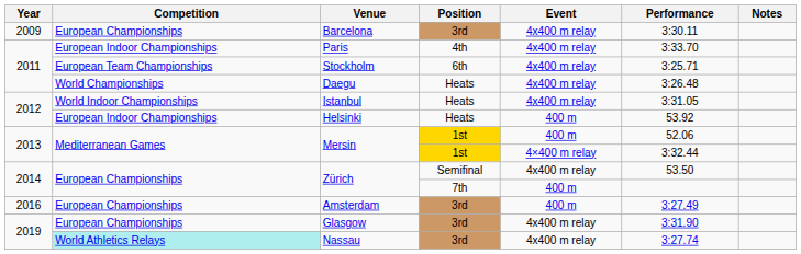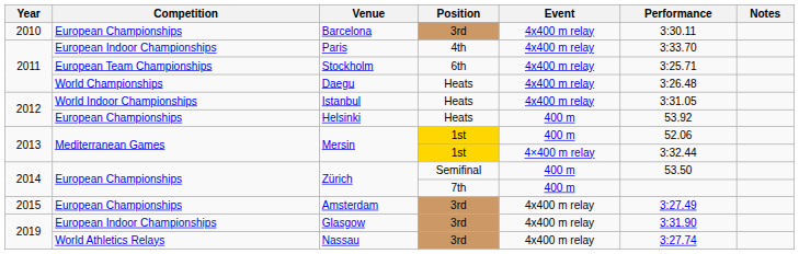 <table class="wikitable" width=65% style="font-size:90%; text-align:center;">
 <tr>
 <th>Year</th>
 <th>Competition</th>
 <th>Venue</th>
 <th>Position</th>
 <th>Event</th>
 <th>Performance</th>
 <th>Notes</th>
 </tr>
 <tr>
-<td rowspan=1>2009</td>
+<td rowspan=1>2010</td>
 <td align=left><a href='#'>European Championships</a></td>
 <td align=left> <a href='#'>Barcelona</a></td>
 <td bgcolor=cc9966>3rd</td>
 <td><a href='#'>4x400 m relay</a></td>
 <td>3:30.11</td>
 <td></td>
 </tr>
 <tr>
 <td rowspan=3>2011</td>
 <td align=left><a href='#'>European Indoor Championships</a></td>
 <td align=left> <a href='#'>Paris</a></td>
 <td>4th</td>
 <td><a href='#'>4x400 m relay</a></td>
 <td>3:33.70</td>
 <td></td>
 </tr>
 <tr>
 <td align=left><a href='#'>European Team Championships</a></td>
 <td align=left> <a href='#'>Stockholm</a></td>
 <td>6th</td>
 <td><a href='#'>4x400 m relay</a></td>
 <td>3:25.71</td>
 <td></td>
 </tr>
 <tr>
 <td align=left><a href='#'>World Championships</a></td>
 <td align=left> <a href='#'>Daegu</a></td>
 <td>Heats</td>
 <td><a href='#'>4x400 m relay</a></td>
 <td>3:26.48</td>
 <td></td>
 </tr>
 <tr>
 <td rowspan=2>2012</td>
 <td align=left><a href='#'>World Indoor Championships</a></td>
 <td align=left> <a href='#'>Istanbul</a></td>
 <td>Heats</td>
 <td><a href='#'>4x400 m relay</a></td>
 <td>3:31.05</td>
 <td></td>
 </tr>
 <tr>
-<td align=left><a href='#'>European Indoor Championships</a></td>
+<td align=left><a href='#'>European Championships</a></td>
 <td align=left> <a href='#'>Helsinki</a></td>
 <td>Heats</td>
 <td><a href='#'>400 m</a></td>
 <td>53.92</td>
 <td></td>
 </tr>
 <tr>
 <td rowspan=2>2013</td>
 <td rowspan=2 align=left><a href='#'>Mediterranean Games</a></td>
 <td rowspan=2 align=left> <a href='#'>Mersin</a></td>
 <td bgcolor=gold>1st</td>
 <td><a href='#'>400 m</a></td>
 <td>52.06</td>
 <td></td>
 </tr>
 <tr>
 <td bgcolor=gold>1st</td>
 <td><a href='#'>4×400 m relay</a></td>
 <td>3:32.44</td>
 <td></td>
 </tr>
 <tr>
 <td rowspan=2>2014</td>
 <td rowspan=2 align=left><a href='#'>European Championships</a></td>
 <td rowspan=2 align=left> <a href='#'>Zürich</a></td>
 <td>Semifinal</td>
-<td>4x400 m relay</td>
+<td><a href='#'>400 m</a></td>
 <td>53.50</td>
 <td></td>
 </tr>
 <tr>
 <td>7th</td>
 <td><a href='#'>400 m</a></td>
 <td 3:28.30></td>
 <td></td>
 </tr>
 <tr>
-<td>2016</td>
+<td>2015</td>
 <td align=left><a href='#'>European Championships</a></td>
 <td align=left> <a href='#'>Amsterdam</a></td>
 <td bgcolor=cc9966>3rd</td>
-<td><a href='#'>400 m</a></td>
+<td>4x400 m relay</td>
 <td><a href='#'>3:27.49</a></td>
 <td></td>
 </tr>
 <tr>
 <td rowspan=2>2019</td>
-<td align=left><a href='#'>European Championships</a></td>
+<td align=left><a href='#'>European Indoor Championships</a></td>
 <td align=left> <a href='#'>Glasgow</a></td>
 <td bgcolor=cc9966>3rd</td>
 <td>4x400 m relay</td>
 <td><a href='#'>3:31.90</a></td>
 <td></td>
 </tr>
 <tr>
-<td align=left style="background: paleturquoise;"><a href='#'>World Athletics Relays</a></td>
+<td align=left><a href='#'>World Athletics Relays</a></td>
 <td align=left> <a href='#'>Nassau</a></td>
 <td bgcolor=cc9966>3rd</td>
 <td>4x400 m relay</td>
 <td><a href='#'>3:27.74</a></td>
 <td></td>
 </tr>
 </table>
